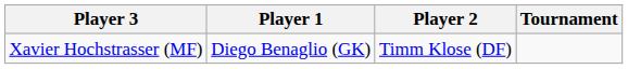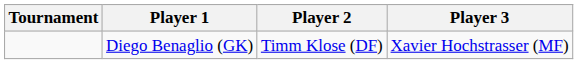 <table class="wikitable">
 <tr>
-<th>Player 3</th>
+<th>Tournament</th>
 <th>Player 1</th>
 <th>Player 2</th>
-<th>Tournament</th>
+<th>Player 3</th>
 </tr>
 <tr>
-<td><a href='#'>Xavier Hochstrasser</a> (<a href='#'>MF</a>)</td>
+<td></td>
 <td><a href='#'>Diego Benaglio</a> (<a href='#'>GK</a>)</td>
 <td><a href='#'>Timm Klose</a> (<a href='#'>DF</a>)</td>
-<td></td>
+<td><a href='#'>Xavier Hochstrasser</a> (<a href='#'>MF</a>)</td>
 </tr>
 </table>
